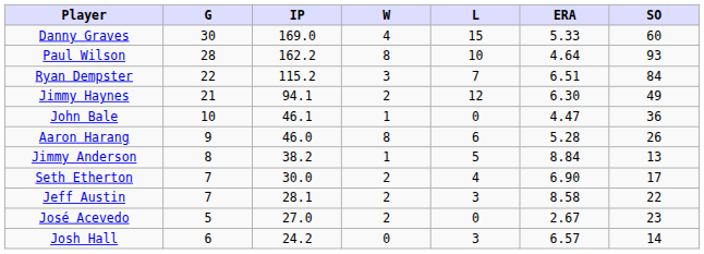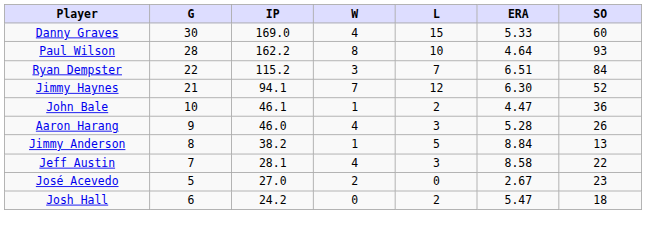 <table class="wikitable sortable">
 <tr>
 <th style="background:#ddf; width:16%;">Player</th>
 <th style="background:#ddf; width:9%;">G</th>
 <th style="background:#ddf; width:9%;">IP</th>
 <th style="background:#ddf; width:9%;">W</th>
 <th style="background:#ddf; width:9%;">L</th>
 <th style="background:#ddf; width:9%;">ERA</th>
 <th style="background:#ddf; width:9%;">SO</th>
 </tr>
 <tr align=center>
 <td><a href='#'>Danny Graves</a></td>
 <td>30</td>
 <td>169.0</td>
 <td>4</td>
 <td>15</td>
 <td>5.33</td>
 <td>60</td>
 </tr>
 <tr align=center>
 <td><a href='#'>Paul Wilson</a></td>
 <td>28</td>
 <td>162.2</td>
 <td>8</td>
 <td>10</td>
 <td>4.64</td>
 <td>93</td>
 </tr>
 <tr align=center>
 <td><a href='#'>Ryan Dempster</a></td>
 <td>22</td>
 <td>115.2</td>
 <td>3</td>
 <td>7</td>
 <td>6.51</td>
 <td>84</td>
 </tr>
 <tr align=center>
 <td><a href='#'>Jimmy Haynes</a></td>
 <td>21</td>
 <td>94.1</td>
-<td>2</td>
+<td>7</td>
 <td>12</td>
 <td>6.30</td>
-<td>49</td>
+<td>52</td>
 </tr>
 <tr align=center>
 <td><a href='#'>John Bale</a></td>
 <td>10</td>
 <td>46.1</td>
 <td>1</td>
-<td>0</td>
+<td>2</td>
 <td>4.47</td>
 <td>36</td>
 </tr>
 <tr align=center>
 <td><a href='#'>Aaron Harang</a></td>
 <td>9</td>
 <td>46.0</td>
-<td>8</td>
-<td>6</td>
+<td>4</td>
+<td>3</td>
 <td>5.28</td>
 <td>26</td>
 </tr>
 <tr align=center>
 <td><a href='#'>Jimmy Anderson</a></td>
 <td>8</td>
 <td>38.2</td>
 <td>1</td>
 <td>5</td>
 <td>8.84</td>
 <td>13</td>
 </tr>
 <tr align=center>
-<td><a href='#'>Seth Etherton</a></td>
-<td>7</td>
-<td>30.0</td>
-<td>2</td>
-<td>4</td>
-<td>6.90</td>
-<td>17</td>
-</tr>
-<tr align=center>
 <td><a href='#'>Jeff Austin</a></td>
 <td>7</td>
 <td>28.1</td>
-<td>2</td>
+<td>4</td>
 <td>3</td>
 <td>8.58</td>
 <td>22</td>
 </tr>
 <tr align=center>
 <td><a href='#'>José Acevedo</a></td>
 <td>5</td>
 <td>27.0</td>
 <td>2</td>
 <td>0</td>
 <td>2.67</td>
 <td>23</td>
 </tr>
 <tr align=center>
 <td><a href='#'>Josh Hall</a></td>
 <td>6</td>
 <td>24.2</td>
 <td>0</td>
-<td>3</td>
-<td>6.57</td>
-<td>14</td>
+<td>2</td>
+<td>5.47</td>
+<td>18</td>
 </tr>
 </table>
